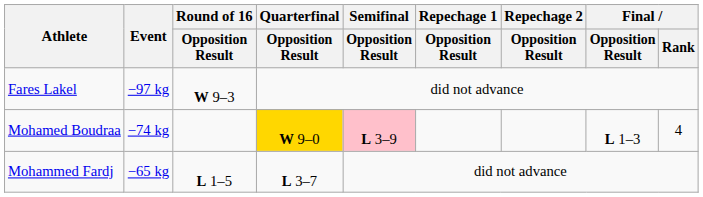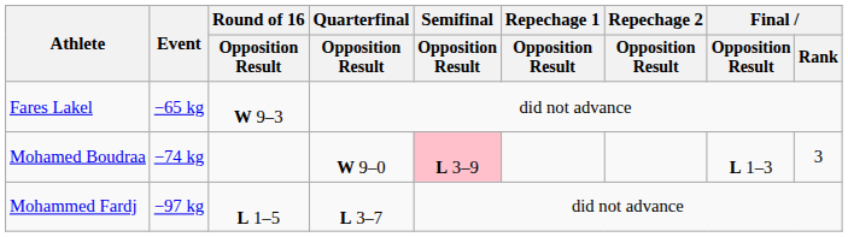 <table class="wikitable" style="font-size:90%">
 <tr>
 <th rowspan="2">Athlete</th>
 <th rowspan="2">Event</th>
 <th>Round of 16</th>
 <th>Quarterfinal</th>
 <th>Semifinal</th>
 <th>Repechage 1</th>
 <th>Repechage 2</th>
 <th colspan=2>Final / </th>
 </tr>
 <tr style="font-size: 95%">
 <th>Opposition<br>Result</th>
 <th>Opposition<br>Result</th>
 <th>Opposition<br>Result</th>
 <th>Opposition<br>Result</th>
 <th>Opposition<br>Result</th>
 <th>Opposition<br>Result</th>
 <th>Rank</th>
 </tr>
 <tr align=center>
 <td align=left><a href='#'>Fares Lakel</a></td>
-<td align=left><a href='#'>−97 kg</a></td>
+<td align=left><a href='#'>−65 kg</a></td>
 <td><br><strong>W</strong> 9–3</td>
 <td colspan=6>did not advance</td>
 </tr>
 <tr align=center>
 <td align=left><a href='#'>Mohamed Boudraa</a></td>
 <td align=left><a href='#'>−74 kg</a></td>
 <td></td>
-<td style="background: gold;"><br><strong>W</strong> 9–0</td>
+<td><br><strong>W</strong> 9–0</td>
 <td style="background: pink;"><br><strong>L</strong> 3–9</td>
 <td></td>
 <td></td>
 <td><br><strong>L</strong> 1–3</td>
-<td>4</td>
+<td>3</td>
 </tr>
 <tr align=center>
 <td align=left><a href='#'>Mohammed Fardj</a></td>
-<td align=left><a href='#'>−65 kg</a></td>
+<td align=left><a href='#'>−97 kg</a></td>
 <td><br><strong>L</strong> 1–5</td>
 <td><br><strong>L</strong> 3–7</td>
 <td colspan=5>did not advance</td>
 </tr>
 </table>
